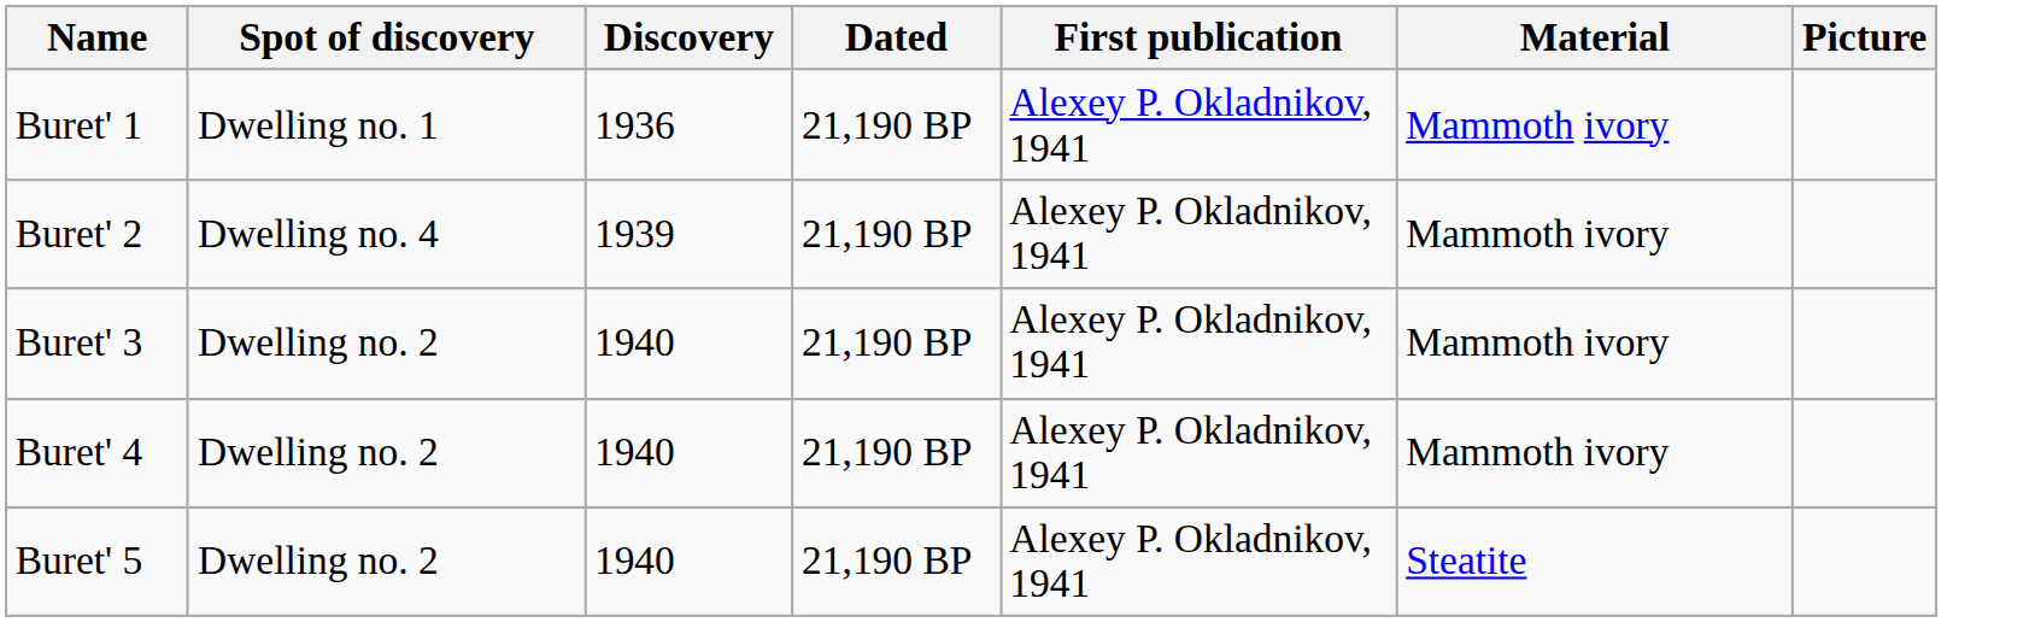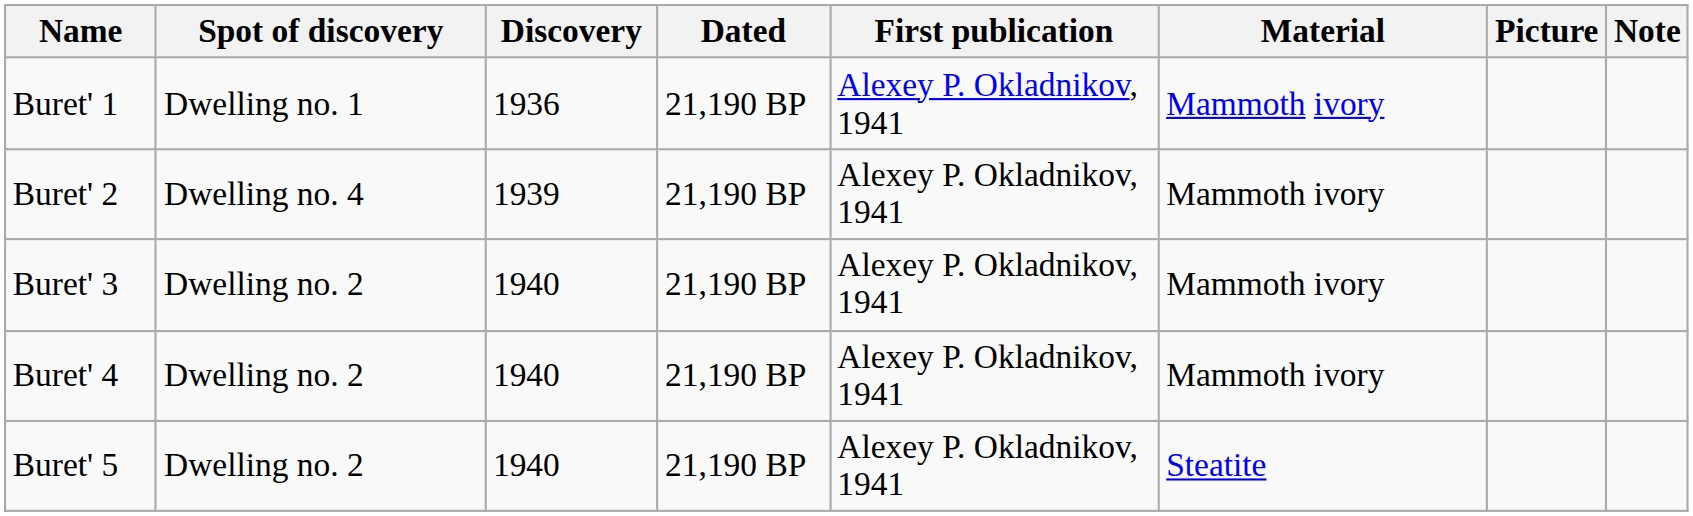 <table class=wikitable>
 <tr>
 <th scope="col" width="65">Name</th>
 <th scope="col" width="150">Spot of discovery</th>
 <th scope="col" width="75">Discovery</th>
 <th scope="col" width="75">Dated</th>
 <th scope="col" width="150">First publication</th>
 <th scope="col" width="150">Material</th>
 <th scope="col" width="25">Picture</th>
+<th scope="col" width="25">Note</th>
 </tr>
 <tr>
 <td>Buret' 1</td>
 <td>Dwelling no. 1</td>
 <td>1936</td>
 <td>21,190 BP</td>
 <td><a href='#'>Alexey P. Okladnikov</a>, 1941</td>
 <td><a href='#'>Mammoth</a> <a href='#'>ivory</a></td>
+<td></td>
 <td></td>
 </tr>
 <tr>
 <td>Buret' 2</td>
 <td>Dwelling no. 4</td>
 <td>1939</td>
 <td>21,190 BP</td>
 <td>Alexey P. Okladnikov, 1941</td>
 <td>Mammoth ivory</td>
 <td></td>
+<td></td>
 </tr>
 <tr>
 <td>Buret' 3</td>
 <td>Dwelling no. 2</td>
 <td>1940</td>
 <td>21,190 BP</td>
 <td>Alexey P. Okladnikov, 1941</td>
 <td>Mammoth ivory</td>
+<td></td>
 <td></td>
 </tr>
 <tr>
 <td>Buret' 4</td>
 <td>Dwelling no. 2</td>
 <td>1940</td>
 <td>21,190 BP</td>
 <td>Alexey P. Okladnikov, 1941</td>
 <td>Mammoth ivory</td>
 <td></td>
+<td></td>
 </tr>
 <tr>
 <td>Buret' 5</td>
 <td>Dwelling no. 2</td>
 <td>1940</td>
 <td>21,190 BP</td>
 <td>Alexey P. Okladnikov, 1941</td>
 <td><a href='#'>Steatite</a></td>
 <td></td>
+<td></td>
 </tr>
 </table>
